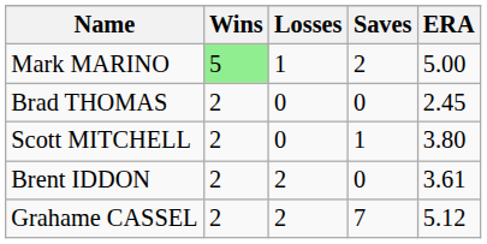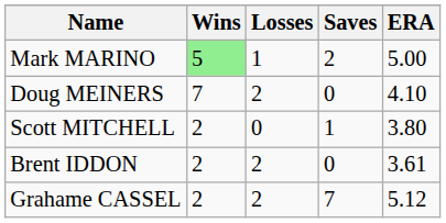 <table class="wikitable">
 <tr>
 </tr>
 <tr>
 <th>Name</th>
 <th>Wins</th>
 <th>Losses</th>
 <th>Saves</th>
 <th>ERA</th>
 </tr>
 <tr>
 <td>Mark MARINO</td>
 <td style="background: lightgreen;">5</td>
 <td>1</td>
 <td>2</td>
 <td>5.00</td>
 </tr>
 <tr>
-<td>Brad THOMAS</td>
+<td>Doug MEINERS</td>
+<td>7</td>
 <td>2</td>
 <td>0</td>
-<td>0</td>
-<td>2.45</td>
+<td>4.10</td>
 </tr>
 <tr>
 <td>Scott MITCHELL</td>
 <td>2</td>
 <td>0</td>
 <td>1</td>
 <td>3.80</td>
 </tr>
 <tr>
 <td>Brent IDDON</td>
 <td>2</td>
 <td>2</td>
 <td>0</td>
 <td>3.61</td>
 </tr>
 <tr>
 <td>Grahame CASSEL</td>
 <td>2</td>
 <td>2</td>
 <td>7</td>
 <td>5.12</td>
 </tr>
 </table>
